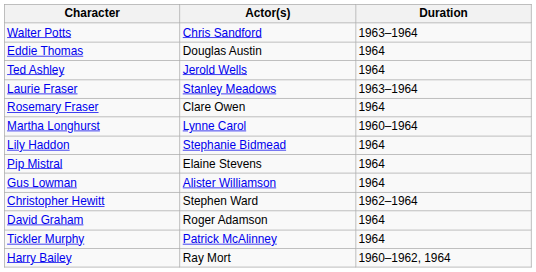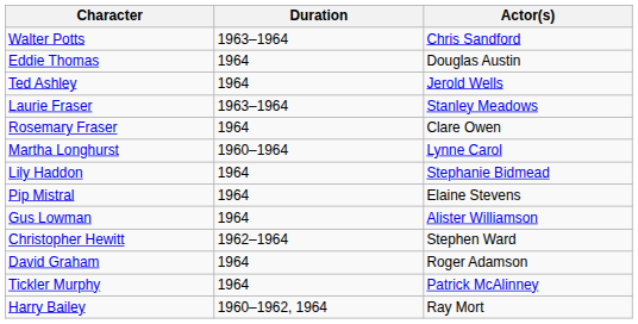 <table class="wikitable">
 <tr>
 <th scope="col" style="width:230px;">Character</th>
+<th scope="col" style="width:230px;">Duration</th>
 <th scope="col" style="width:230px;">Actor(s)</th>
-<th scope="col" style="width:230px;">Duration</th>
 </tr>
 <tr>
 <td><a href='#'>Walter Potts</a></td>
+<td>1963–1964</td>
 <td><a href='#'>Chris Sandford</a></td>
-<td>1963–1964</td>
 </tr>
 <tr>
 <td><a href='#'>Eddie Thomas</a></td>
+<td>1964</td>
 <td>Douglas Austin</td>
-<td>1964</td>
 </tr>
 <tr>
 <td><a href='#'>Ted Ashley</a></td>
+<td>1964</td>
 <td><a href='#'>Jerold Wells</a></td>
-<td>1964</td>
 </tr>
 <tr>
 <td><a href='#'>Laurie Fraser</a></td>
+<td>1963–1964</td>
 <td><a href='#'>Stanley Meadows</a></td>
-<td>1963–1964</td>
 </tr>
 <tr>
 <td><a href='#'>Rosemary Fraser</a></td>
+<td>1964</td>
 <td>Clare Owen</td>
-<td>1964</td>
 </tr>
 <tr>
 <td><a href='#'>Martha Longhurst</a></td>
+<td>1960–1964</td>
 <td><a href='#'>Lynne Carol</a></td>
-<td>1960–1964</td>
 </tr>
 <tr>
 <td><a href='#'>Lily Haddon</a></td>
+<td>1964</td>
 <td><a href='#'>Stephanie Bidmead</a></td>
-<td>1964</td>
 </tr>
 <tr>
 <td><a href='#'>Pip Mistral</a></td>
+<td>1964</td>
 <td>Elaine Stevens</td>
-<td>1964</td>
 </tr>
 <tr>
 <td><a href='#'>Gus Lowman</a></td>
+<td>1964</td>
 <td><a href='#'>Alister Williamson</a></td>
-<td>1964</td>
 </tr>
 <tr>
 <td><a href='#'>Christopher Hewitt</a></td>
+<td>1962–1964</td>
 <td>Stephen Ward</td>
-<td>1962–1964</td>
 </tr>
 <tr>
 <td><a href='#'>David Graham</a></td>
+<td>1964</td>
 <td>Roger Adamson</td>
-<td>1964</td>
 </tr>
 <tr>
 <td><a href='#'>Tickler Murphy</a></td>
+<td>1964</td>
 <td><a href='#'>Patrick McAlinney</a></td>
-<td>1964</td>
 </tr>
 <tr>
 <td><a href='#'>Harry Bailey</a></td>
+<td>1960–1962, 1964</td>
 <td>Ray Mort</td>
-<td>1960–1962, 1964</td>
 </tr>
 </table>
